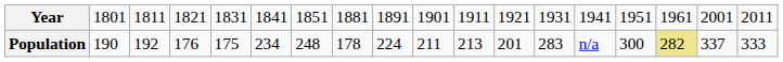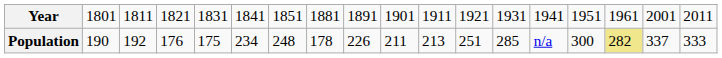 <table class="wikitable">
 <tr>
 <th>Year</th>
 <td>1801</td>
 <td>1811</td>
 <td>1821</td>
 <td>1831</td>
 <td>1841</td>
 <td>1851</td>
 <td>1881</td>
 <td>1891</td>
 <td>1901</td>
 <td>1911</td>
 <td>1921</td>
 <td>1931</td>
 <td>1941</td>
 <td>1951</td>
 <td>1961</td>
 <td>2001</td>
 <td>2011</td>
 </tr>
 <tr>
 <th>Population</th>
 <td>190</td>
 <td>192</td>
 <td>176</td>
 <td>175</td>
 <td>234</td>
 <td>248</td>
 <td>178</td>
-<td>224</td>
+<td>226</td>
 <td>211</td>
 <td>213</td>
-<td>201</td>
-<td>283</td>
+<td>251</td>
+<td>285</td>
 <td><a href='#'>n/a</a></td>
 <td>300</td>
 <td style="background: khaki;">282</td>
 <td>337</td>
 <td>333</td>
 </tr>
 </table>
